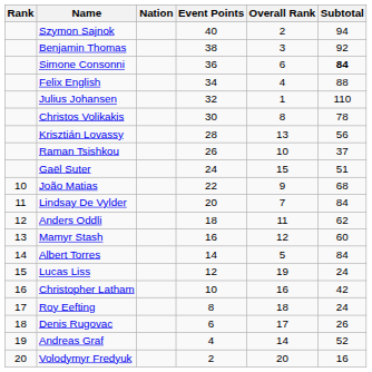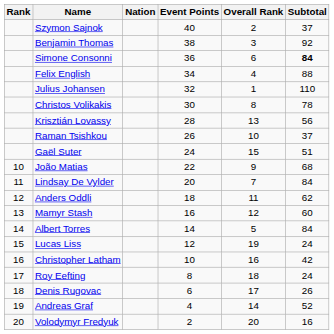 <table class="wikitable sortable" style="text-align:center">
 <tr>
 <th>Rank</th>
 <th>Name</th>
 <th>Nation</th>
 <th>Event Points</th>
 <th>Overall Rank</th>
 <th>Subtotal</th>
 </tr>
 <tr>
 <td></td>
 <td align=left><a href='#'>Szymon Sajnok</a></td>
 <td align=left></td>
 <td>40</td>
 <td>2</td>
-<td>94</td>
+<td>37</td>
 </tr>
 <tr>
 <td></td>
 <td align=left><a href='#'>Benjamin Thomas</a></td>
 <td align=left></td>
 <td>38</td>
 <td>3</td>
 <td>92</td>
 </tr>
 <tr>
 <td></td>
 <td align=left><a href='#'>Simone Consonni</a></td>
 <td align=left></td>
 <td>36</td>
 <td>6</td>
 <td><strong>84</strong></td>
 </tr>
 <tr>
 <td></td>
 <td align=left><a href='#'>Felix English</a></td>
 <td align=left></td>
 <td>34</td>
 <td>4</td>
 <td>88</td>
 </tr>
 <tr>
 <td></td>
 <td align=left><a href='#'>Julius Johansen</a></td>
 <td align=left></td>
 <td>32</td>
 <td>1</td>
 <td>110</td>
 </tr>
 <tr>
 <td></td>
 <td align=left><a href='#'>Christos Volikakis</a></td>
 <td align=left></td>
 <td>30</td>
 <td>8</td>
 <td>78</td>
 </tr>
 <tr>
 <td></td>
 <td align=left><a href='#'>Krisztián Lovassy</a></td>
 <td align=left></td>
 <td>28</td>
 <td>13</td>
 <td>56</td>
 </tr>
 <tr>
 <td></td>
 <td align=left><a href='#'>Raman Tsishkou</a></td>
 <td align=left></td>
 <td>26</td>
 <td>10</td>
 <td>37</td>
 </tr>
 <tr>
 <td></td>
 <td align=left><a href='#'>Gaël Suter</a></td>
 <td align=left></td>
 <td>24</td>
 <td>15</td>
 <td>51</td>
 </tr>
 <tr>
 <td>10</td>
 <td align=left><a href='#'>João Matias</a></td>
 <td align=left></td>
 <td>22</td>
 <td>9</td>
 <td>68</td>
 </tr>
 <tr>
 <td>11</td>
 <td align=left><a href='#'>Lindsay De Vylder</a></td>
 <td align=left></td>
 <td>20</td>
 <td>7</td>
 <td>84</td>
 </tr>
 <tr>
 <td>12</td>
 <td align=left><a href='#'>Anders Oddli</a></td>
 <td align=left></td>
 <td>18</td>
 <td>11</td>
 <td>62</td>
 </tr>
 <tr>
 <td>13</td>
 <td align=left><a href='#'>Mamyr Stash</a></td>
 <td align=left></td>
 <td>16</td>
 <td>12</td>
 <td>60</td>
 </tr>
 <tr>
 <td>14</td>
 <td align=left><a href='#'>Albert Torres</a></td>
 <td align=left></td>
 <td>14</td>
 <td>5</td>
 <td>84</td>
 </tr>
 <tr>
 <td>15</td>
 <td align=left><a href='#'>Lucas Liss</a></td>
 <td align=left></td>
 <td>12</td>
 <td>19</td>
 <td>24</td>
 </tr>
 <tr>
 <td>16</td>
 <td align=left><a href='#'>Christopher Latham</a></td>
 <td align=left></td>
 <td>10</td>
 <td>16</td>
 <td>42</td>
 </tr>
 <tr>
 <td>17</td>
 <td align=left><a href='#'>Roy Eefting</a></td>
 <td align=left></td>
 <td>8</td>
 <td>18</td>
 <td>24</td>
 </tr>
 <tr>
 <td>18</td>
 <td align=left><a href='#'>Denis Rugovac</a></td>
 <td align=left></td>
 <td>6</td>
 <td>17</td>
 <td>26</td>
 </tr>
 <tr>
 <td>19</td>
 <td align=left><a href='#'>Andreas Graf</a></td>
 <td align=left></td>
 <td>4</td>
 <td>14</td>
 <td>52</td>
 </tr>
 <tr>
 <td>20</td>
 <td align=left><a href='#'>Volodymyr Fredyuk</a></td>
 <td align=left></td>
 <td>2</td>
 <td>20</td>
 <td>16</td>
 </tr>
 </table>
